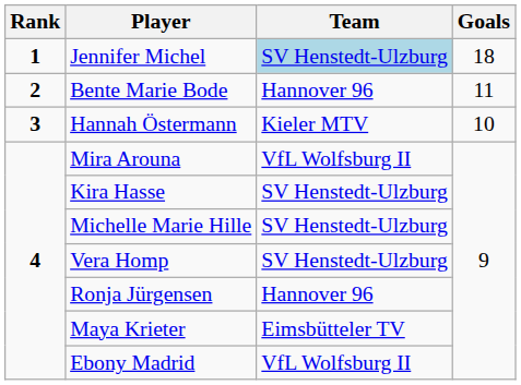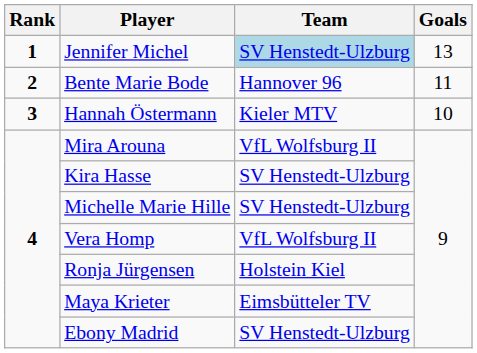 <table class="wikitable sortable" style="text-align:center;">
 <tr>
 <th>Rank</th>
 <th>Player</th>
 <th>Team</th>
 <th>Goals</th>
 </tr>
 <tr>
 <td><strong>1</strong></td>
 <td style="text-align:left;"> <a href='#'>Jennifer Michel</a></td>
 <td style="background: lightblue; text-align:left;"><a href='#'>SV Henstedt-Ulzburg</a></td>
-<td>18</td>
+<td>13</td>
 </tr>
 <tr>
 <td><strong>2</strong></td>
 <td style="text-align:left;"> <a href='#'>Bente Marie Bode</a></td>
 <td style="text-align:left;"><a href='#'>Hannover 96</a></td>
 <td>11</td>
 </tr>
 <tr>
 <td><strong>3</strong></td>
 <td style="text-align:left;"> <a href='#'>Hannah Östermann</a></td>
 <td style="text-align:left;"><a href='#'>Kieler MTV</a></td>
 <td>10</td>
 </tr>
 <tr>
 <td rowspan = 7><strong>4</strong></td>
 <td style="text-align:left;"> <a href='#'>Mira Arouna</a></td>
 <td style="text-align:left;"><a href='#'>VfL Wolfsburg II</a></td>
 <td rowspan = 7>9</td>
 </tr>
 <tr>
 <td style="text-align:left;"> <a href='#'>Kira Hasse</a></td>
 <td style="text-align:left;"><a href='#'>SV Henstedt-Ulzburg</a></td>
 </tr>
 <tr>
 <td style="text-align:left;"> <a href='#'>Michelle Marie Hille</a></td>
 <td style="text-align:left;"><a href='#'>SV Henstedt-Ulzburg</a></td>
 </tr>
 <tr>
 <td style="text-align:left;"> <a href='#'>Vera Homp</a></td>
-<td style="text-align:left;"><a href='#'>SV Henstedt-Ulzburg</a></td>
+<td style="text-align:left;"><a href='#'>VfL Wolfsburg II</a></td>
 </tr>
 <tr>
 <td style="text-align:left;"> <a href='#'>Ronja Jürgensen</a></td>
-<td style="text-align:left;"><a href='#'>Hannover 96</a></td>
+<td style="text-align:left;"><a href='#'>Holstein Kiel</a></td>
 </tr>
 <tr>
 <td style="text-align:left;"> <a href='#'>Maya Krieter</a></td>
 <td style="text-align:left;"><a href='#'>Eimsbütteler TV</a></td>
 </tr>
 <tr>
 <td style="text-align:left;"> <a href='#'>Ebony Madrid</a></td>
-<td style="text-align:left;"><a href='#'>VfL Wolfsburg II</a></td>
+<td style="text-align:left;"><a href='#'>SV Henstedt-Ulzburg</a></td>
 </tr>
 </table>
